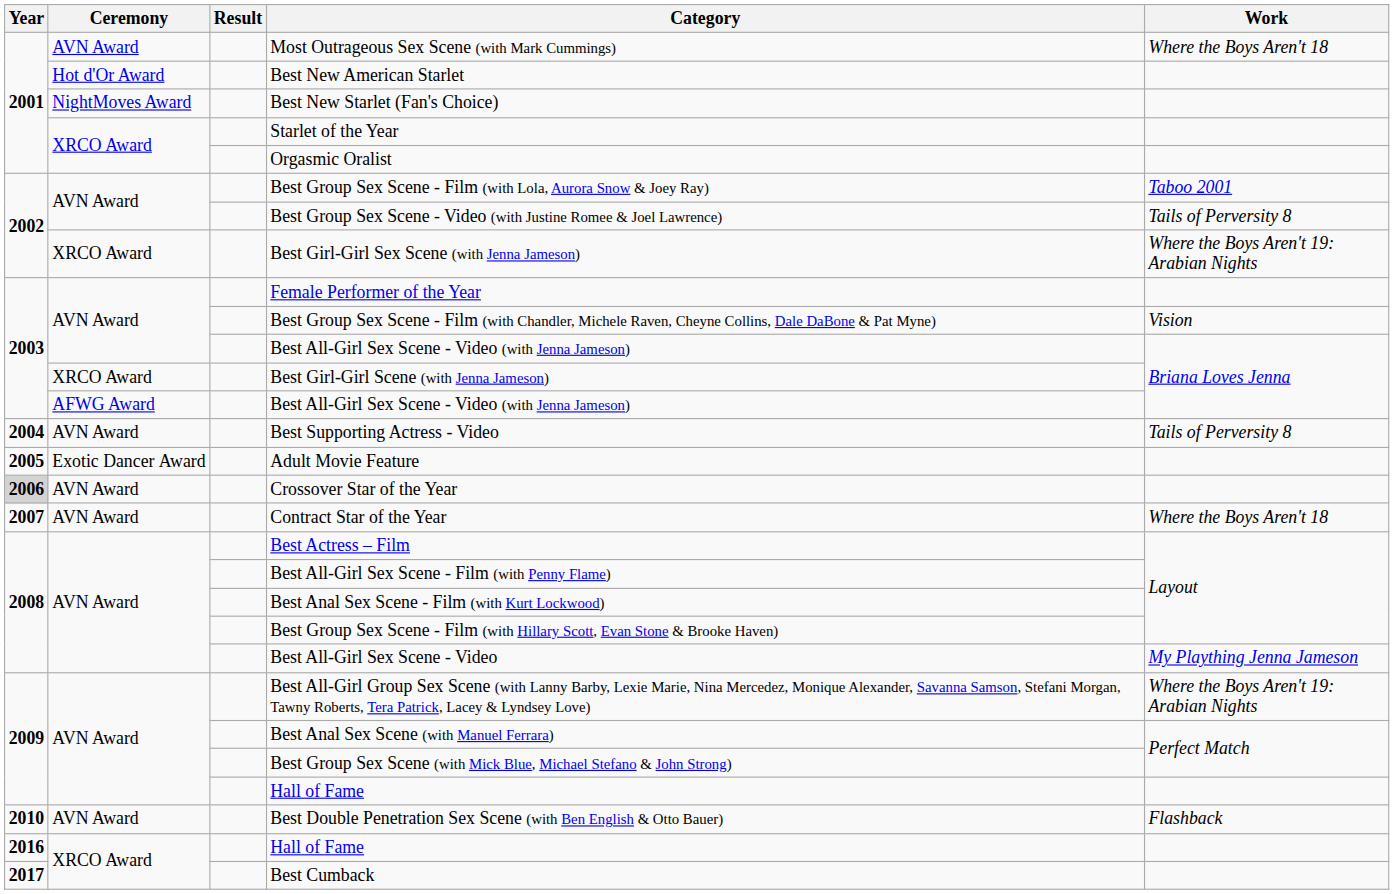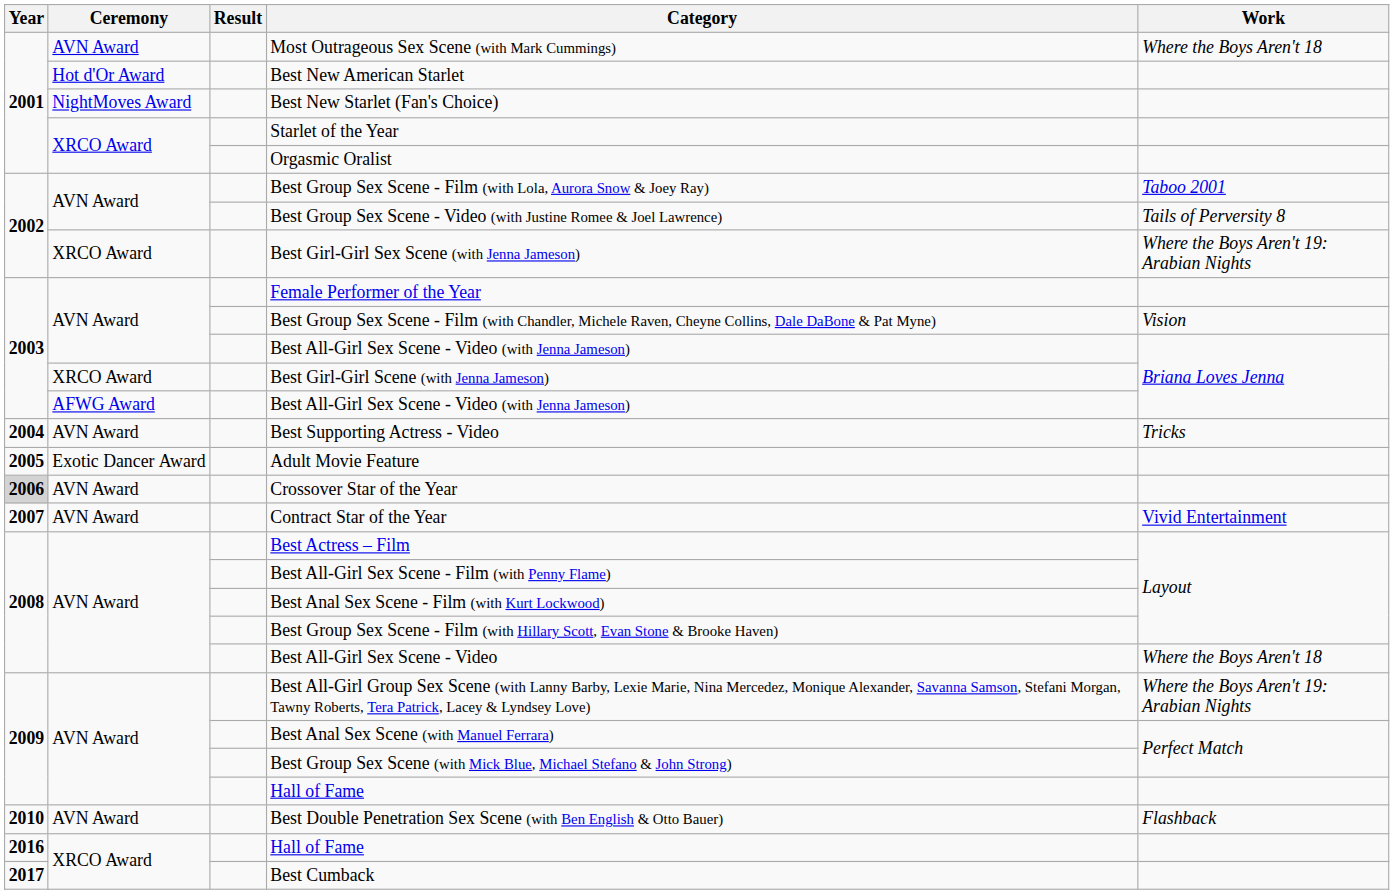 <table class="wikitable">
 <tr>
 <th>Year</th>
 <th>Ceremony</th>
 <th>Result</th>
 <th>Category</th>
 <th>Work</th>
 </tr>
 <tr>
 <td rowspan="5"><strong>2001</strong></td>
 <td><a href='#'>AVN Award</a></td>
 <td></td>
 <td>Most Outrageous Sex Scene <small>(with Mark Cummings)</small></td>
 <td><em>Where the Boys Aren't 18</em></td>
 </tr>
 <tr>
 <td><a href='#'>Hot d'Or Award</a></td>
 <td></td>
 <td>Best New American Starlet</td>
 <td></td>
 </tr>
 <tr>
 <td><a href='#'>NightMoves Award</a></td>
 <td></td>
 <td>Best New Starlet (Fan's Choice)</td>
 <td></td>
 </tr>
 <tr>
 <td rowspan="2"><a href='#'>XRCO Award</a></td>
 <td></td>
 <td>Starlet of the Year</td>
 <td></td>
 </tr>
 <tr>
 <td></td>
 <td>Orgasmic Oralist</td>
 <td></td>
 </tr>
 <tr>
 <td rowspan="3"><strong>2002</strong></td>
 <td rowspan="2">AVN Award</td>
 <td></td>
 <td>Best Group Sex Scene - Film <small>(with Lola, <a href='#'>Aurora Snow</a> & Joey Ray)</small></td>
 <td><em><a href='#'>Taboo 2001</a></em></td>
 </tr>
 <tr>
 <td></td>
 <td>Best Group Sex Scene - Video <small>(with Justine Romee & Joel Lawrence)</small></td>
 <td><em>Tails of Perversity 8</em></td>
 </tr>
 <tr>
 <td>XRCO Award</td>
 <td></td>
 <td>Best Girl-Girl Sex Scene <small>(with <a href='#'>Jenna Jameson</a>)</small></td>
 <td><em>Where the Boys Aren't 19: Arabian Nights</em></td>
 </tr>
 <tr>
 <td rowspan="5"><strong>2003</strong></td>
 <td rowspan="3">AVN Award</td>
 <td></td>
 <td><a href='#'>Female Performer of the Year</a></td>
 <td></td>
 </tr>
 <tr>
 <td></td>
 <td>Best Group Sex Scene - Film <small>(with Chandler, Michele Raven, Cheyne Collins, <a href='#'>Dale DaBone</a> & Pat Myne)</small></td>
 <td><em>Vision</em></td>
 </tr>
 <tr>
 <td></td>
 <td>Best All-Girl Sex Scene - Video <small>(with <a href='#'>Jenna Jameson</a>)</small></td>
 <td rowspan="3"><em><a href='#'>Briana Loves Jenna</a></em></td>
 </tr>
 <tr>
 <td>XRCO Award</td>
 <td></td>
 <td>Best Girl-Girl Scene <small>(with <a href='#'>Jenna Jameson</a>)</small></td>
 </tr>
 <tr>
 <td><a href='#'>AFWG Award</a></td>
 <td></td>
 <td>Best All-Girl Sex Scene - Video <small>(with <a href='#'>Jenna Jameson</a>)</small></td>
 </tr>
 <tr>
 <td rowspan="1"><strong>2004</strong></td>
 <td>AVN Award</td>
 <td></td>
 <td>Best Supporting Actress - Video</td>
-<td><em>Tails of Perversity 8</em></td>
+<td><em>Tricks</em></td>
 </tr>
 <tr>
 <td><strong>2005</strong></td>
 <td>Exotic Dancer Award</td>
 <td></td>
 <td>Adult Movie Feature</td>
 <td></td>
 </tr>
 <tr>
 <td rowspan="1" style="background: lightgrey;"><strong>2006</strong></td>
 <td>AVN Award</td>
 <td></td>
 <td>Crossover Star of the Year</td>
 <td></td>
 </tr>
 <tr>
 <td rowspan="1"><strong>2007</strong></td>
 <td>AVN Award</td>
 <td></td>
 <td>Contract Star of the Year</td>
-<td><em>Where the Boys Aren't 18</em></td>
+<td><a href='#'>Vivid Entertainment</a></td>
 </tr>
 <tr>
 <td rowspan="5"><strong>2008</strong></td>
 <td rowspan="5">AVN Award</td>
 <td></td>
 <td><a href='#'>Best Actress – Film</a></td>
 <td rowspan="4"><em>Layout</em></td>
 </tr>
 <tr>
 <td></td>
 <td>Best All-Girl Sex Scene - Film <small>(with <a href='#'>Penny Flame</a>)</small></td>
 </tr>
 <tr>
 <td></td>
 <td>Best Anal Sex Scene - Film <small>(with <a href='#'>Kurt Lockwood</a>)</small></td>
 </tr>
 <tr>
 <td></td>
 <td>Best Group Sex Scene - Film <small>(with <a href='#'>Hillary Scott</a>, <a href='#'>Evan Stone</a> & Brooke Haven)</small></td>
 </tr>
 <tr>
 <td></td>
 <td>Best All-Girl Sex Scene - Video</td>
-<td><em><a href='#'>My Plaything Jenna Jameson</a></em></td>
+<td><em>Where the Boys Aren't 18</em></td>
 </tr>
 <tr>
 <td rowspan="4"><strong>2009</strong></td>
 <td rowspan="4">AVN Award</td>
 <td></td>
 <td>Best All-Girl Group Sex Scene <small>(with Lanny Barby, Lexie Marie, Nina Mercedez, Monique Alexander, <a href='#'>Savanna Samson</a>, Stefani Morgan, Tawny Roberts, <a href='#'>Tera Patrick</a>, Lacey & Lyndsey Love)</small></td>
 <td><em>Where the Boys Aren't 19: Arabian Nights</em></td>
 </tr>
 <tr>
 <td></td>
 <td>Best Anal Sex Scene <small>(with <a href='#'>Manuel Ferrara</a>)</small></td>
 <td rowspan="2"><em>Perfect Match</em></td>
 </tr>
 <tr>
 <td></td>
 <td>Best Group Sex Scene <small>(with <a href='#'>Mick Blue</a>, <a href='#'>Michael Stefano</a> & <a href='#'>John Strong</a>)</small></td>
 </tr>
 <tr>
 <td></td>
 <td><a href='#'>Hall of Fame</a></td>
 <td></td>
 </tr>
 <tr>
 <td><strong>2010</strong></td>
 <td>AVN Award</td>
 <td></td>
 <td>Best Double Penetration Sex Scene <small>(with <a href='#'>Ben English</a> & Otto Bauer)</small></td>
 <td><em>Flashback</em></td>
 </tr>
 <tr>
 <td><strong>2016</strong></td>
 <td rowspan="2">XRCO Award</td>
 <td></td>
 <td><a href='#'>Hall of Fame</a></td>
 <td></td>
 </tr>
 <tr>
 <td><strong>2017</strong></td>
 <td></td>
 <td>Best Cumback</td>
 <td></td>
 </tr>
 </table>
